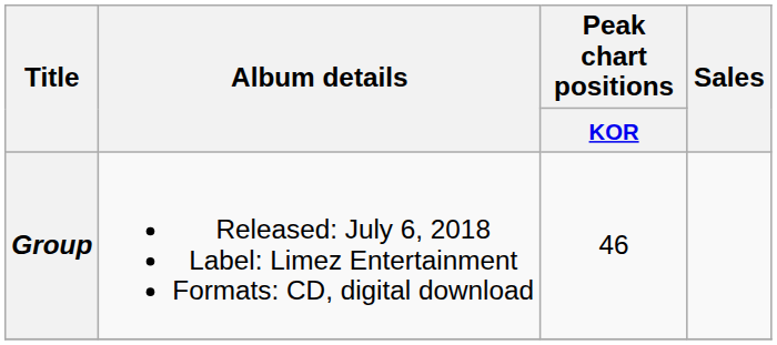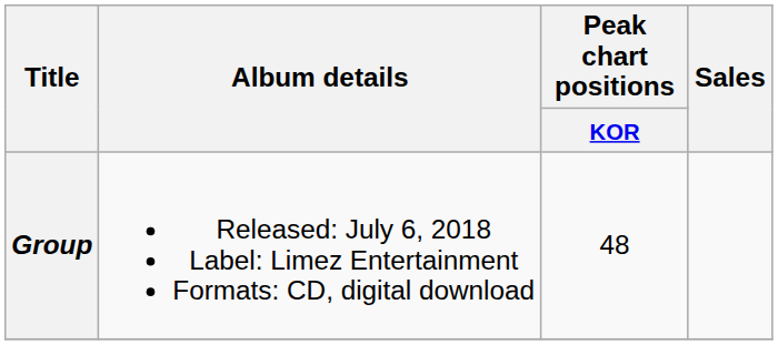 <table class="wikitable plainrowheaders" style="text-align:center;">
 <tr>
 <th scope="col" rowspan="2">Title</th>
 <th scope="col" rowspan="2">Album details</th>
 <th scope="col" colspan="1" style="width:5em;">Peak chart positions</th>
 <th scope="col" rowspan="2">Sales</th>
 </tr>
 <tr>
 <th><small><a href='#'>KOR</a></small><br></th>
 </tr>
 <tr>
 <th scope="row"><em>Group</em></th>
 <td><br><ul><li>Released: July 6, 2018</li><li>Label: Limez Entertainment</li><li>Formats: CD, digital download</li></ul></td>
-<td>46</td>
+<td>48</td>
 <td></td>
 </tr>
 <tr>
 </tr>
 </table>
